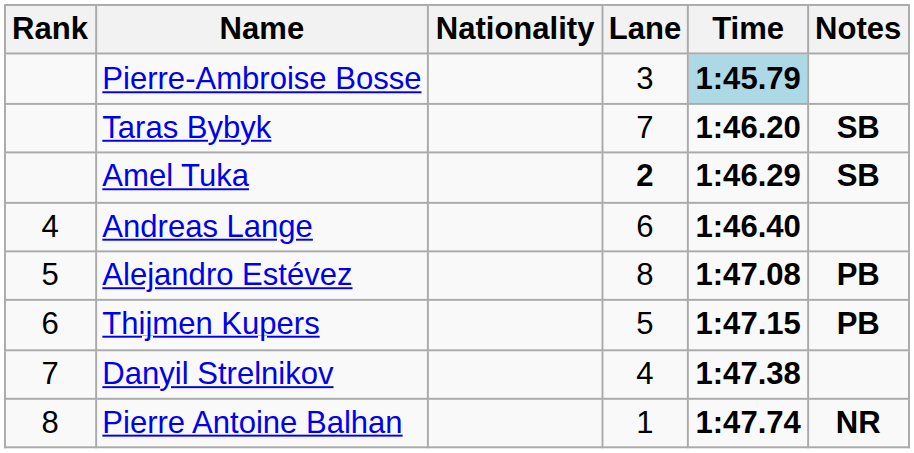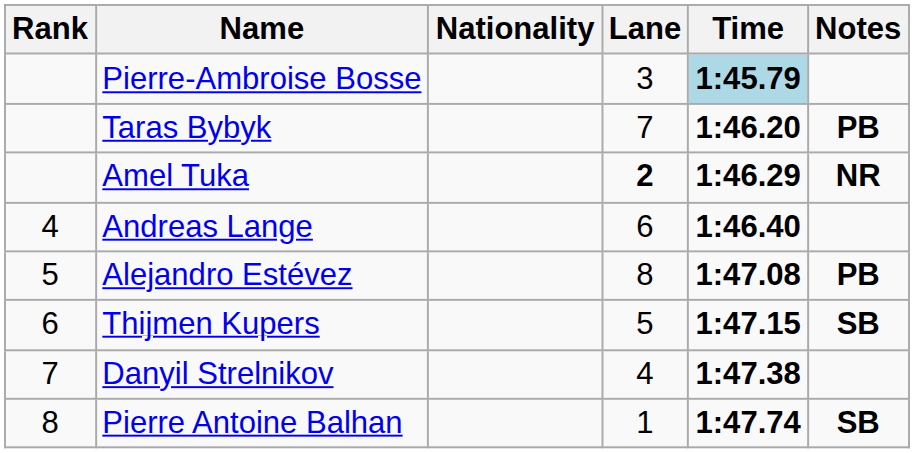 <table class="wikitable sortable" style="text-align:center">
 <tr>
 <th>Rank</th>
 <th>Name</th>
 <th>Nationality</th>
 <th>Lane</th>
 <th>Time</th>
 <th>Notes</th>
 </tr>
 <tr>
 <td></td>
 <td align=left><a href='#'>Pierre-Ambroise Bosse</a></td>
 <td align=left></td>
 <td>3</td>
 <td style="background: lightblue;"><strong>1:45.79</strong></td>
 <td></td>
 </tr>
 <tr>
 <td></td>
 <td align=left><a href='#'>Taras Bybyk</a></td>
 <td align=left></td>
 <td>7</td>
 <td><strong>1:46.20</strong></td>
-<td><strong>SB</strong></td>
+<td><strong>PB</strong></td>
 </tr>
 <tr>
 <td></td>
 <td align=left><a href='#'>Amel Tuka</a></td>
 <td align=left></td>
 <td><strong>2</strong></td>
 <td><strong>1:46.29</strong></td>
-<td><strong>SB</strong></td>
+<td><strong>NR</strong></td>
 </tr>
 <tr>
 <td>4</td>
 <td align=left><a href='#'>Andreas Lange</a></td>
 <td align=left></td>
 <td>6</td>
 <td><strong>1:46.40</strong></td>
 <td></td>
 </tr>
 <tr>
 <td>5</td>
 <td align=left><a href='#'>Alejandro Estévez</a></td>
 <td align=left></td>
 <td>8</td>
 <td><strong>1:47.08</strong></td>
 <td><strong>PB</strong></td>
 </tr>
 <tr>
 <td>6</td>
 <td align=left><a href='#'>Thijmen Kupers</a></td>
 <td align=left></td>
 <td>5</td>
 <td><strong>1:47.15</strong></td>
-<td><strong>PB</strong></td>
+<td><strong>SB</strong></td>
 </tr>
 <tr>
 <td>7</td>
 <td align=left><a href='#'>Danyil Strelnikov</a></td>
 <td align=left></td>
 <td>4</td>
 <td><strong>1:47.38</strong></td>
 <td></td>
 </tr>
 <tr>
 <td>8</td>
 <td align=left><a href='#'>Pierre Antoine Balhan</a></td>
 <td align=left></td>
 <td>1</td>
 <td><strong>1:47.74</strong></td>
-<td><strong>NR</strong></td>
+<td><strong>SB</strong></td>
 </tr>
 </table>
